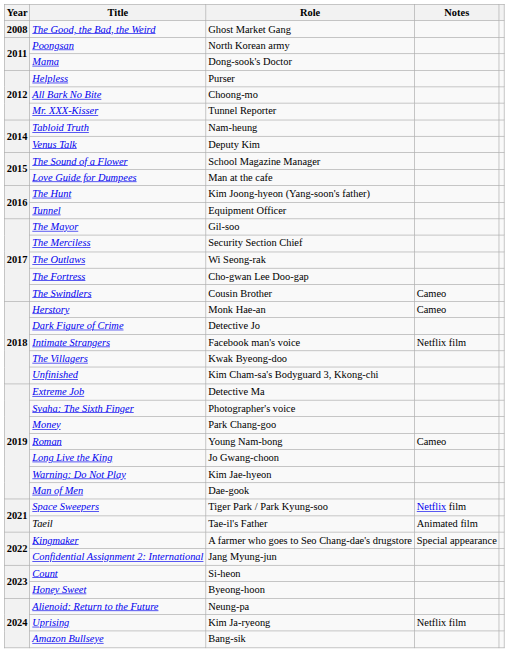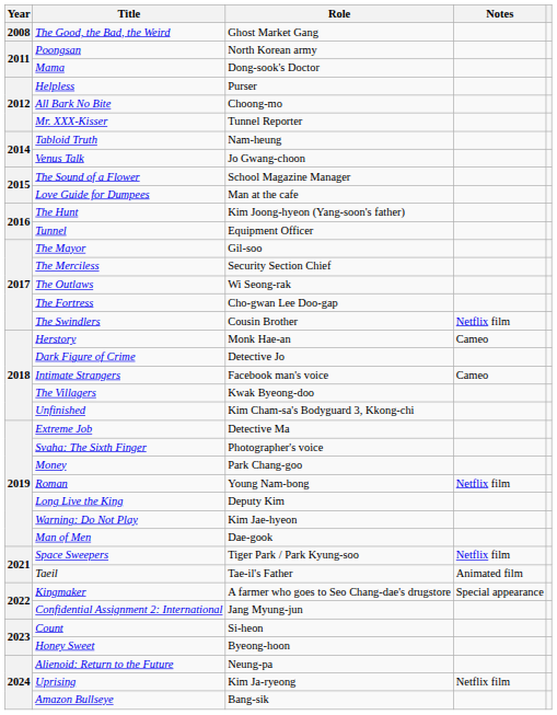 <table class="wikitable sortable plainrowheaders">
 <tr>
 <th scope="col">Year</th>
 <th scope="col">Title</th>
 <th scope="col">Role</th>
 <th scope="col" class="unsortable">Notes</th>
 <th scope="col" class="unsortable"></th>
 </tr>
 <tr>
 <th scope="row">2008</th>
 <td><em><a href='#'>The Good, the Bad, the Weird</a></em></td>
 <td>Ghost Market Gang</td>
 <td></td>
 <td style="text-align:center"></td>
 </tr>
 <tr>
 <th scope="row" rowspan=2>2011</th>
 <td><em><a href='#'>Poongsan</a></em></td>
 <td>North Korean army</td>
 <td></td>
 <td></td>
 </tr>
 <tr>
 <td><em><a href='#'>Mama</a></em></td>
 <td>Dong-sook's Doctor</td>
 <td></td>
 <td></td>
 </tr>
 <tr>
 <th scope="row" rowspan=3>2012</th>
 <td><em><a href='#'>Helpless</a></em></td>
 <td>Purser</td>
 <td></td>
 <td></td>
 </tr>
 <tr>
 <td><em><a href='#'>All Bark No Bite</a></em></td>
 <td>Choong-mo</td>
 <td></td>
 <td></td>
 </tr>
 <tr>
 <td><em><a href='#'>Mr. XXX-Kisser</a></em></td>
 <td>Tunnel Reporter</td>
 <td></td>
 <td></td>
 </tr>
 <tr>
 <th scope="row" rowspan=2>2014</th>
 <td><em><a href='#'>Tabloid Truth</a></em></td>
 <td>Nam-heung</td>
 <td></td>
 <td></td>
 </tr>
 <tr>
 <td><em><a href='#'>Venus Talk</a></em></td>
-<td>Deputy Kim</td>
+<td>Jo Gwang-choon</td>
 <td></td>
 <td></td>
 </tr>
 <tr>
 <th scope="row" rowspan=2>2015</th>
 <td><em><a href='#'>The Sound of a Flower</a></em></td>
 <td>School Magazine Manager</td>
 <td></td>
 <td></td>
 </tr>
 <tr>
 <td><em><a href='#'>Love Guide for Dumpees</a></em></td>
 <td>Man at the cafe</td>
 <td></td>
 <td></td>
 </tr>
 <tr>
 <th scope="row" rowspan=2>2016</th>
 <td><em><a href='#'>The Hunt</a></em></td>
 <td>Kim Joong-hyeon (Yang-soon's father)</td>
 <td></td>
 <td></td>
 </tr>
 <tr>
 <td><em><a href='#'>Tunnel</a></em></td>
 <td>Equipment Officer</td>
 <td></td>
 <td></td>
 </tr>
 <tr>
 <th scope="row" rowspan=5>2017</th>
 <td><em><a href='#'>The Mayor</a></em></td>
 <td>Gil-soo</td>
 <td></td>
 <td></td>
 </tr>
 <tr>
 <td><em><a href='#'>The Merciless</a></em></td>
 <td>Security Section Chief</td>
 <td></td>
 <td></td>
 </tr>
 <tr>
 <td><em><a href='#'>The Outlaws</a></em></td>
 <td>Wi Seong-rak</td>
 <td></td>
 <td></td>
 </tr>
 <tr>
 <td><em><a href='#'>The Fortress</a></em></td>
 <td>Cho-gwan Lee Doo-gap</td>
 <td></td>
 <td></td>
 </tr>
 <tr>
 <td><em><a href='#'>The Swindlers</a></em></td>
 <td>Cousin Brother</td>
-<td>Cameo</td>
+<td><a href='#'>Netflix</a> film</td>
 <td></td>
 </tr>
 <tr>
 <th scope="row" rowspan=5>2018</th>
 <td><em><a href='#'>Herstory</a></em></td>
 <td>Monk Hae-an</td>
 <td>Cameo</td>
 <td></td>
 </tr>
 <tr>
 <td><em><a href='#'>Dark Figure of Crime</a></em></td>
 <td>Detective Jo</td>
 <td></td>
 <td style="text-align:center"></td>
 </tr>
 <tr>
 <td><em><a href='#'>Intimate Strangers</a></em></td>
 <td>Facebook man's voice</td>
-<td>Netflix film</td>
+<td>Cameo</td>
 <td></td>
 </tr>
 <tr>
 <td><em><a href='#'>The Villagers</a></em></td>
 <td>Kwak Byeong-doo</td>
 <td></td>
 <td></td>
 </tr>
 <tr>
 <td><em><a href='#'>Unfinished</a></em></td>
 <td>Kim Cham-sa's Bodyguard 3, Kkong-chi</td>
 <td></td>
 <td></td>
 </tr>
 <tr>
 <th scope="row" rowspan=7>2019</th>
 <td><em><a href='#'>Extreme Job</a></em></td>
 <td>Detective Ma</td>
 <td></td>
 <td style="text-align:center"></td>
 </tr>
 <tr>
 <td><em><a href='#'>Svaha: The Sixth Finger</a></em></td>
 <td>Photographer's voice</td>
 <td></td>
 <td style="text-align:center"></td>
 </tr>
 <tr>
 <td><em><a href='#'>Money</a></em></td>
 <td>Park Chang-goo</td>
 <td></td>
 <td style="text-align:center"></td>
 </tr>
 <tr>
 <td><em><a href='#'>Roman</a></em></td>
 <td>Young Nam-bong</td>
-<td>Cameo</td>
+<td><a href='#'>Netflix</a> film</td>
 <td style="text-align:center"></td>
 </tr>
 <tr>
 <td><em><a href='#'>Long Live the King</a></em></td>
-<td>Jo Gwang-choon</td>
+<td>Deputy Kim</td>
 <td></td>
 <td style="text-align:center"></td>
 </tr>
 <tr>
 <td><em><a href='#'>Warning: Do Not Play</a></em></td>
 <td>Kim Jae-hyeon</td>
 <td></td>
 <td style="text-align:center"></td>
 </tr>
 <tr>
 <td><em><a href='#'>Man of Men</a></em></td>
 <td>Dae-gook</td>
 <td></td>
 <td style="text-align:center"></td>
 </tr>
 <tr>
 <th scope="row" rowspan=2>2021</th>
 <td><em><a href='#'>Space Sweepers</a></em></td>
 <td>Tiger Park / Park Kyung-soo</td>
 <td><a href='#'>Netflix</a> film</td>
 <td style="text-align:center"></td>
 </tr>
 <tr>
 <td><em>Taeil</em></td>
 <td>Tae-il's Father</td>
 <td>Animated film</td>
 <td style="text-align:center"></td>
 </tr>
 <tr>
 <th scope="row" rowspan=2>2022</th>
 <td><em><a href='#'>Kingmaker</a></em></td>
 <td>A farmer who goes to Seo Chang-dae's drugstore</td>
 <td>Special appearance</td>
 <td style="text-align:center"></td>
 </tr>
 <tr>
 <td><em><a href='#'>Confidential Assignment 2: International</a></em></td>
 <td>Jang Myung-jun</td>
 <td></td>
 <td style="text-align:center"></td>
 </tr>
 <tr>
 <th scope="row" rowspan=2>2023</th>
 <td><em><a href='#'>Count</a></em></td>
 <td>Si-heon</td>
 <td></td>
 <td style="text-align:center"></td>
 </tr>
 <tr>
 <td><em><a href='#'>Honey Sweet</a></em></td>
 <td>Byeong-hoon</td>
 <td></td>
 <td style="text-align:center"></td>
 </tr>
 <tr>
 <th scope="row" rowspan="3">2024</th>
 <td><em><a href='#'>Alienoid: Return to the Future</a></em></td>
 <td>Neung-pa</td>
 <td></td>
 <td style="text-align:center"></td>
 </tr>
 <tr>
 <td><em><a href='#'>Uprising</a></em></td>
 <td>Kim Ja-ryeong</td>
 <td>Netflix film</td>
 <td style="text-align:center"></td>
 </tr>
 <tr>
 <td><em><a href='#'>Amazon Bullseye</a></em></td>
 <td>Bang-sik</td>
 <td></td>
 <td style="text-align:center"></td>
 </tr>
 </table>
